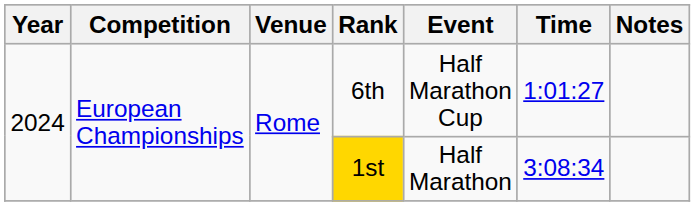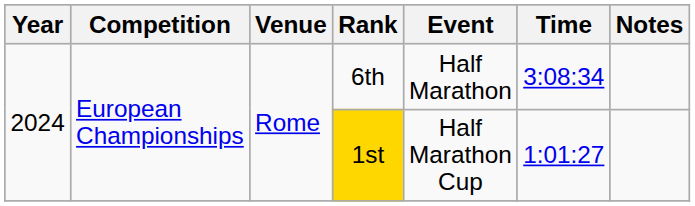 <table class="wikitable" width=50% style="font-size:90%; text-align:center;">
 <tr>
 <th>Year</th>
 <th>Competition</th>
 <th>Venue</th>
 <th>Rank</th>
 <th>Event</th>
 <th>Time</th>
 <th>Notes</th>
 </tr>
 <tr>
 <td rowspan=2>2024</td>
 <td rowspan=2 align=left><a href='#'>European Championships</a></td>
 <td rowspan=2 align=left> <a href='#'>Rome</a></td>
 <td>6th</td>
+<td>Half Marathon</td>
+<td><a href='#'>3:08:34</a></td>
+<td></td>
+</tr>
+<tr>
+<td bgcolor=gold>1st</td>
 <td>Half Marathon Cup</td>
 <td><a href='#'>1:01:27</a></td>
 <td></td>
 </tr>
-<tr>
-<td bgcolor=gold>1st</td>
-<td>Half Marathon</td>
-<td><a href='#'>3:08:34</a></td>
-<td></td>
-</tr>
 </table>
